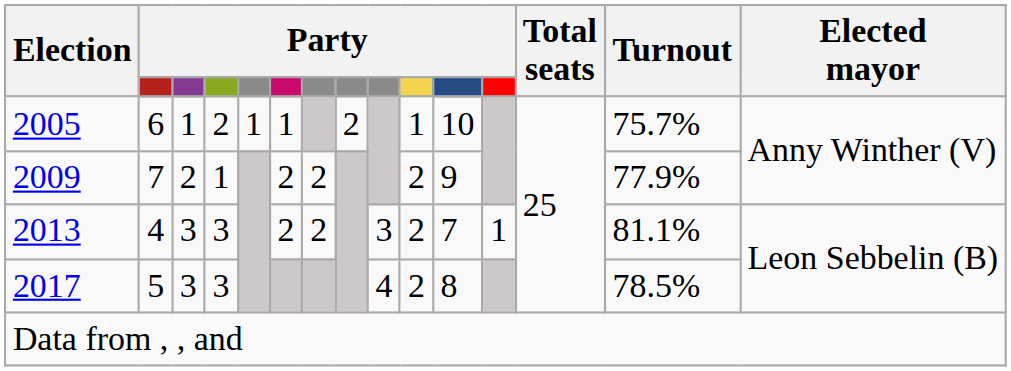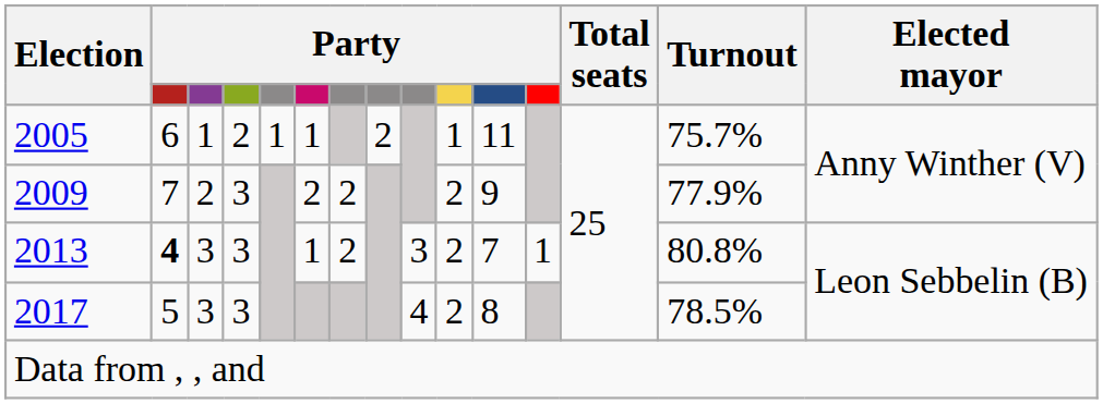 <table class="wikitable">
 <tr>
 <th rowspan="2">Election</th>
 <th colspan="11">Party</th>
 <th rowspan="2">Total<br>seats</th>
 <th rowspan="2">Turnout</th>
 <th rowspan="2">Elected<br>mayor</th>
 </tr>
 <tr>
 <td style="background:#B5211D;"><strong><a href='#'></a></strong></td>
 <td style="background:#843A93;"><strong><a href='#'></a></strong></td>
 <td style="background:#89A920;"><strong><a href='#'></a></strong></td>
 <td style="background:#8B8989;"><strong></strong></td>
 <td style="background:#C9096C;"><strong><a href='#'></a></strong></td>
 <td style="background:#8B8989;"><strong></strong></td>
 <td style="background:#8B8989;"><strong></strong></td>
 <td style="background:#8B8989;"><strong></strong></td>
 <td style="background:#F4D44D;"><strong><a href='#'></a></strong></td>
 <td style="background:#254C85;"><strong><a href='#'></a></strong></td>
 <td style="background:#FF0000;"><strong><a href='#'></a></strong></td>
 </tr>
 <tr>
 <td><a href='#'>2005</a></td>
 <td>6</td>
 <td>1</td>
 <td>2</td>
 <td>1</td>
 <td>1</td>
 <td style="background:#CDC9C9;"></td>
 <td>2</td>
 <td style="background:#CDC9C9;" rowspan="2"></td>
 <td>1</td>
-<td>10</td>
+<td>11</td>
 <td style="background:#CDC9C9;" rowspan="2"></td>
 <td rowspan="4">25</td>
 <td>75.7%</td>
 <td rowspan="2">Anny Winther (V)</td>
 </tr>
 <tr>
 <td><a href='#'>2009</a></td>
 <td>7</td>
 <td>2</td>
-<td>1</td>
+<td>3</td>
 <td style="background:#CDC9C9;" rowspan="3"></td>
 <td>2</td>
 <td>2</td>
 <td style="background:#CDC9C9;" rowspan="3"></td>
 <td>2</td>
 <td>9</td>
 <td>77.9%</td>
 </tr>
 <tr>
 <td><a href='#'>2013</a></td>
-<td>4</td>
+<td><strong>4</strong></td>
 <td>3</td>
 <td>3</td>
-<td>2</td>
+<td>1</td>
 <td>2</td>
 <td>3</td>
 <td>2</td>
 <td>7</td>
 <td>1</td>
-<td>81.1%</td>
+<td>80.8%</td>
 <td rowspan="2">Leon Sebbelin (B)</td>
 </tr>
 <tr>
 <td><a href='#'>2017</a></td>
 <td>5</td>
 <td>3</td>
 <td>3</td>
 <td style="background:#CDC9C9;"></td>
 <td style="background:#CDC9C9;"></td>
 <td>4</td>
 <td>2</td>
 <td>8</td>
 <td style="background:#CDC9C9;"></td>
 <td>78.5%</td>
 </tr>
 <tr>
 <td colspan="99">Data from , ,  and </td>
 </tr>
 </table>
